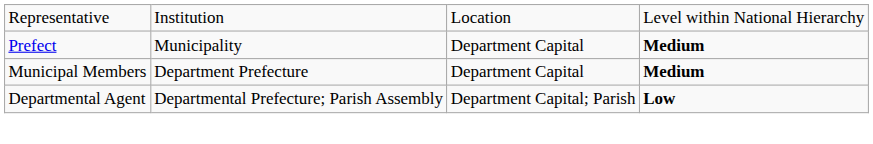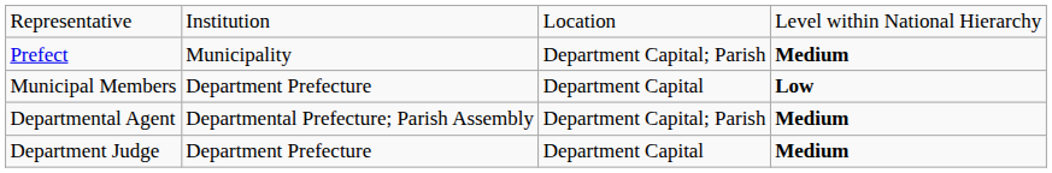 <table class="wikitable">
 <tr>
 <td>Representative</td>
 <td>Institution</td>
 <td>Location</td>
 <td>Level within National Hierarchy</td>
 </tr>
 <tr>
 <td><a href='#'>Prefect</a></td>
 <td>Municipality</td>
-<td>Department Capital</td>
+<td>Department Capital; Parish</td>
 <td><span><strong>Medium</strong></span></td>
 </tr>
 <tr>
 <td>Municipal Members</td>
 <td>Department Prefecture</td>
 <td>Department Capital</td>
-<td><span><strong>Medium</strong></span></td>
+<td><span><strong>Low</strong></span></td>
 </tr>
 <tr>
 <td>Departmental Agent</td>
 <td>Departmental Prefecture; Parish Assembly</td>
 <td>Department Capital; Parish</td>
-<td><span><strong>Low</strong></span></td>
+<td><span><strong>Medium</strong></span></td>
+</tr>
+<tr>
+<td>Department Judge</td>
+<td>Department Prefecture</td>
+<td>Department Capital</td>
+<td><span><strong>Medium</strong></span></td>
 </tr>
 </table>
